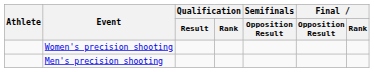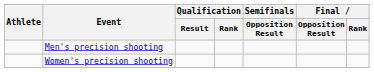 <table class="wikitable" style="font-size:90%">
 <tr>
 <th rowspan="2">Athlete</th>
 <th rowspan="2">Event</th>
 <th colspan="2">Qualification</th>
 <th>Semifinals</th>
 <th colspan=2>Final / </th>
 </tr>
 <tr style="font-size:95%">
 <th>Result</th>
 <th>Rank</th>
 <th>Opposition<br>Result</th>
 <th>Opposition<br>Result</th>
 <th>Rank</th>
 </tr>
 <tr align=center>
 <td align=left></td>
-<td align=left><a href='#'>Women's precision shooting</a></td>
+<td rowspan="1" align="left"><a href='#'>Men's precision shooting</a></td>
 <td></td>
 <td></td>
 <td></td>
 <td></td>
 <td></td>
 </tr>
 <tr align=center>
 <td align=left></td>
-<td rowspan="1" align="left"><a href='#'>Men's precision shooting</a></td>
+<td align=left><a href='#'>Women's precision shooting</a></td>
 <td></td>
 <td></td>
 <td></td>
 <td></td>
 <td></td>
 </tr>
 </table>
